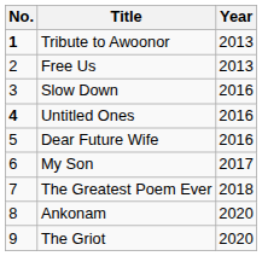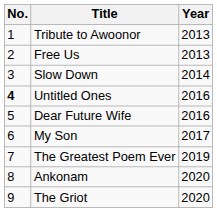 <table class="wikitable">
 <tr>
 <th>No.</th>
 <th>Title</th>
 <th>Year</th>
 </tr>
 <tr>
-<td><strong>1</strong></td>
+<td>1</td>
 <td>Tribute to Awoonor</td>
 <td>2013</td>
 </tr>
 <tr>
 <td>2</td>
 <td>Free Us</td>
 <td>2013</td>
 </tr>
 <tr>
 <td>3</td>
 <td>Slow Down</td>
-<td>2016</td>
+<td>2014</td>
 </tr>
 <tr>
 <td><strong>4</strong></td>
 <td>Untitled Ones</td>
 <td>2016</td>
 </tr>
 <tr>
 <td>5</td>
 <td>Dear Future Wife</td>
 <td>2016</td>
 </tr>
 <tr>
 <td>6</td>
 <td>My Son</td>
 <td>2017</td>
 </tr>
 <tr>
 <td>7</td>
 <td>The Greatest Poem Ever</td>
-<td>2018</td>
+<td>2019</td>
 </tr>
 <tr>
 <td>8</td>
 <td>Ankonam</td>
 <td>2020</td>
 </tr>
 <tr>
 <td>9</td>
 <td>The Griot</td>
 <td>2020</td>
 </tr>
 </table>
